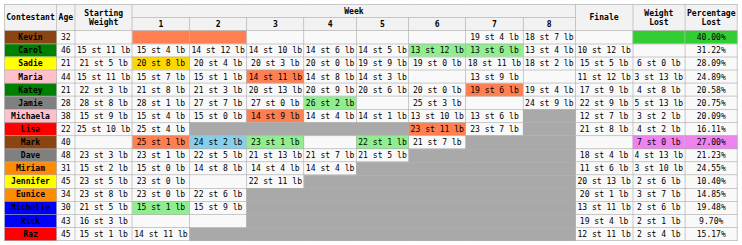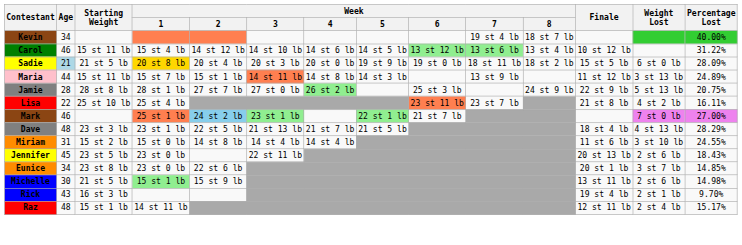 <table class="wikitable" style="text-align:center" align=center>
 <tr>
 <th rowspan=2>Contestant</th>
 <th rowspan=2>Age</th>
 <th rowspan=2>Starting<br>Weight</th>
 <th colspan=8>Week</th>
 <th rowspan=2>Finale</th>
 <th rowspan=2>Weight<br>Lost</th>
 <th rowspan=2>Percentage<br>Lost</th>
 </tr>
 <tr>
 <th>1</th>
 <th>2</th>
 <th>3</th>
 <th>4</th>
 <th>5</th>
 <th>6</th>
 <th>7</th>
 <th>8</th>
 </tr>
 <tr>
 <td bgcolor="saddlebrown"><span><strong>Kevin</strong></span></td>
-<td>32</td>
+<td>34</td>
 <td></td>
 <td bgcolor="coral"></td>
 <td bgcolor="coral"></td>
 <td></td>
 <td></td>
 <td></td>
 <td></td>
 <td>19 st 4 lb</td>
 <td>18 st 7 lb</td>
 <td></td>
 <td bgcolor="limegreen"></td>
 <td bgcolor="limegreen">40.00%</td>
 </tr>
 <tr>
 <td bgcolor="green"><span><strong>Carol</strong></span></td>
 <td>46</td>
 <td>15 st 11 lb</td>
 <td>15 st 4 lb</td>
 <td>14 st 12 lb</td>
 <td>14 st 10 lb</td>
 <td>14 st 6 lb</td>
 <td>14 st 5 lb</td>
 <td bgcolor="lightgreen">13 st 12 lb</td>
 <td bgcolor="lightgreen">13 st 6 lb</td>
 <td>13 st 4 lb</td>
 <td>10 st 12 lb</td>
 <td></td>
 <td>31.22%</td>
 </tr>
 <tr>
 <td bgcolor="yellow"><strong>Sadie</strong></td>
-<td>21</td>
+<td style="background: lightblue;">21</td>
 <td>21 st 5 lb</td>
 <td style="background: gold;">20 st 8 lb</td>
 <td>20 st 4 lb</td>
 <td>20 st 3 lb</td>
 <td>20 st 0 lb</td>
 <td>19 st 9 lb</td>
 <td>19 st 0 lb</td>
 <td>18 st 11 lb</td>
 <td>18 st 2 lb</td>
 <td>15 st 5 lb</td>
 <td>6 st 0 lb</td>
 <td>28.09%</td>
 </tr>
 <tr>
 <td bgcolor="pink"><strong>Maria</strong></td>
 <td>44</td>
 <td>15 st 11 lb</td>
 <td>15 st 7 lb</td>
 <td>15 st 1 lb</td>
 <td bgcolor="coral">14 st 11 lb</td>
 <td>14 st 8 lb</td>
 <td>14 st 3 lb</td>
 <td></td>
 <td>13 st 9 lb</td>
 <td></td>
 <td>11 st 12 lb</td>
 <td>3 st 13 lb</td>
 <td>24.89%</td>
 </tr>
 <tr>
-<td bgcolor="green"><span><strong>Katey</strong></span></td>
-<td>21</td>
-<td>22 st 3 lb</td>
-<td>21 st 8 lb</td>
-<td>21 st 3 lb</td>
-<td>20 st 13 lb</td>
-<td>20 st 9 lb</td>
-<td>20 st 6 lb</td>
-<td>20 st 0 lb</td>
-<td bgcolor="coral">19 st 6 lb</td>
-<td>19 st 4 lb</td>
-<td>17 st 9 lb</td>
-<td>4 st 8 lb</td>
-<td>20.58%</td>
-</tr>
-<tr>
 <td bgcolor="grey"><strong>Jamie</strong></td>
 <td>28</td>
 <td>28 st 8 lb</td>
 <td>28 st 1 lb</td>
 <td>27 st 7 lb</td>
 <td>27 st 0 lb</td>
 <td bgcolor="lightgreen">26 st 2 lb</td>
 <td></td>
 <td>25 st 3 lb</td>
 <td></td>
 <td>24 st 9 lb</td>
 <td>22 st 9 lb</td>
 <td>5 st 13 lb</td>
 <td>20.75%</td>
 </tr>
 <tr>
-<td bgcolor="pink"><strong>Michaela</strong></td>
-<td>38</td>
-<td>15 st 9 lb</td>
-<td>15 st 4 lb</td>
-<td>15 st 0 lb</td>
-<td bgcolor="coral">14 st 9 lb</td>
-<td>14 st 4 lb</td>
-<td>14 st 1 lb</td>
-<td>13 st 10 lb</td>
-<td>13 st 6 lb</td>
-<td bgcolor="darkgray"></td>
-<td>12 st 7 lb</td>
-<td>3 st 2 lb</td>
-<td>20.09%</td>
-</tr>
-<tr>
 <td bgcolor="red"><span><strong>Lisa</strong></span></td>
 <td>22</td>
 <td>25 st 10 lb</td>
 <td>25 st 4 lb</td>
 <td bgcolor="darkgray" colspan=4></td>
 <td bgcolor="coral">23 st 11 lb</td>
 <td>23 st 7 lb</td>
 <td bgcolor="darkgray"></td>
 <td>21 st 8 lb</td>
 <td>4 st 2 lb</td>
 <td>16.11%</td>
 </tr>
 <tr>
 <td bgcolor="saddlebrown"><span><strong>Mark</strong></span></td>
-<td>40</td>
+<td>46</td>
 <td></td>
 <td bgcolor="coral">25 st 1 lb</td>
 <td bgcolor="skyblue">24 st 2 lb</td>
 <td bgcolor="lightgreen">23 st 1 lb</td>
 <td></td>
 <td bgcolor="lightgreen">22 st 1 lb</td>
 <td>21 st 7 lb</td>
 <td bgcolor="darkgray" colspan="2"></td>
 <td></td>
 <td bgcolor="violet">7 st 0 lb</td>
 <td bgcolor="violet">27.00%</td>
 </tr>
 <tr>
 <td bgcolor="grey"><strong>Dave</strong></td>
 <td>48</td>
 <td>23 st 3 lb</td>
 <td>23 st 1 lb</td>
 <td>22 st 5 lb</td>
 <td>21 st 13 lb</td>
 <td>21 st 7 lb</td>
 <td>21 st 5 lb</td>
 <td bgcolor="darkgray" colspan="3"></td>
 <td>18 st 4 lb</td>
 <td>4 st 13 lb</td>
-<td>21.23%</td>
+<td>28.29%</td>
 </tr>
 <tr>
 <td bgcolor="darkorange"><strong>Miriam</strong></td>
 <td>31</td>
 <td>15 st 2 lb</td>
 <td>15 st 0 lb</td>
 <td>14 st 8 lb</td>
 <td>14 st 4 lb</td>
 <td>14 st 4 lb</td>
 <td bgcolor="darkgray" colspan=4></td>
 <td>11 st 6 lb</td>
 <td>3 st 10 lb</td>
 <td>24.55%</td>
 </tr>
 <tr>
 <td bgcolor="yellow"><strong>Jennifer</strong></td>
 <td>45</td>
 <td>23 st 5 lb</td>
 <td>23 st 0 lb</td>
 <td></td>
 <td>22 st 11 lb</td>
 <td bgcolor="darkgray" colspan=5></td>
 <td>20 st 13 lb</td>
 <td>2 st 6 lb</td>
-<td>10.40%</td>
+<td>18.43%</td>
 </tr>
 <tr>
 <td bgcolor="darkorange"><strong>Eunice</strong></td>
 <td>34</td>
 <td>23 st 8 lb</td>
 <td>23 st 0 lb</td>
 <td>22 st 6 lb</td>
 <td bgcolor="darkgray" colspan=6></td>
 <td>20 st 1 lb</td>
 <td>3 st 7 lb</td>
 <td>14.85%</td>
 </tr>
 <tr>
 <td bgcolor="blue"><span><strong>Michelle</strong></span></td>
 <td>30</td>
 <td>21 st 5 lb</td>
 <td bgcolor="lightgreen">15 st 1 lb</td>
 <td>15 st 9 lb</td>
 <td bgcolor="darkgray" colspan=6></td>
 <td>13 st 11 lb</td>
 <td>2 st 6 lb</td>
-<td>19.48%</td>
+<td>14.98%</td>
 </tr>
 <tr>
 <td bgcolor="blue"><span><strong>Rick</strong></span></td>
 <td>43</td>
 <td>16 st 3 lb</td>
 <td></td>
 <td></td>
 <td bgcolor="darkgray" colspan=6></td>
 <td>19 st 4 lb</td>
 <td>2 st 1 lb</td>
 <td>9.70%</td>
 </tr>
 <tr>
 <td bgcolor="red"><span><strong>Raz</strong></span></td>
-<td>45</td>
+<td>48</td>
 <td>15 st 1 lb</td>
 <td>14 st 11 lb</td>
 <td bgcolor="darkgray" colspan=7></td>
 <td>12 st 11 lb</td>
 <td>2 st 4 lb</td>
 <td>15.17%</td>
 </tr>
 </table>
